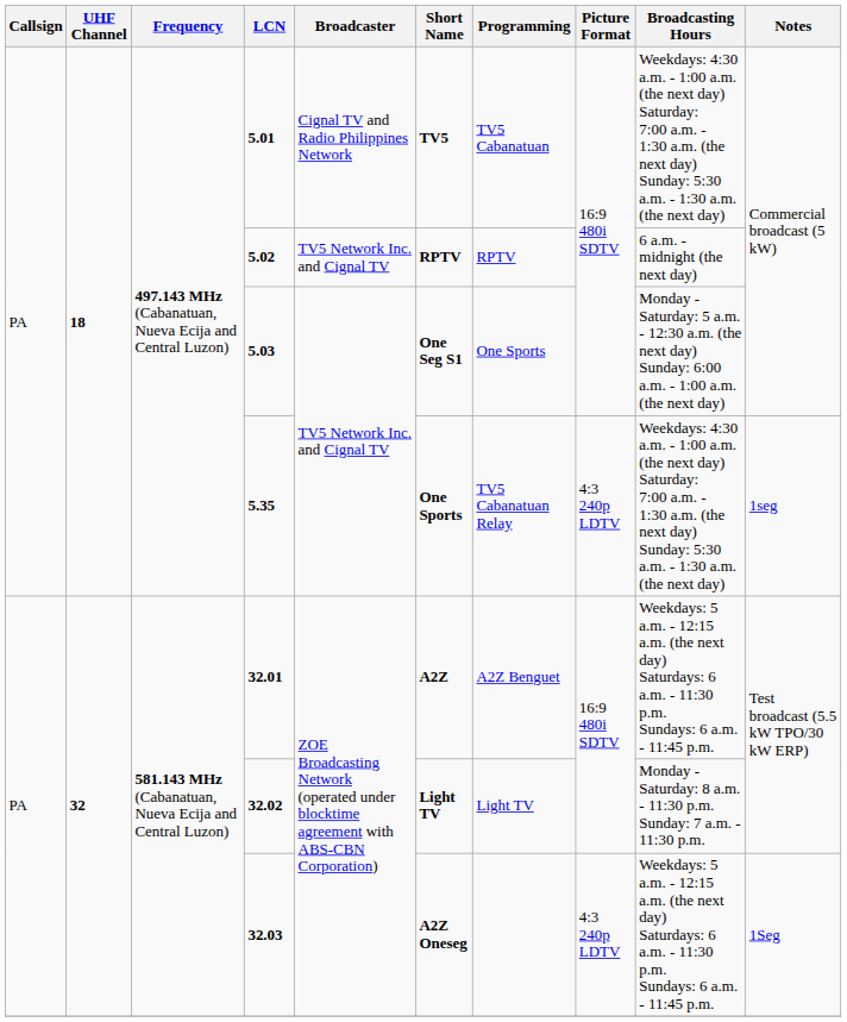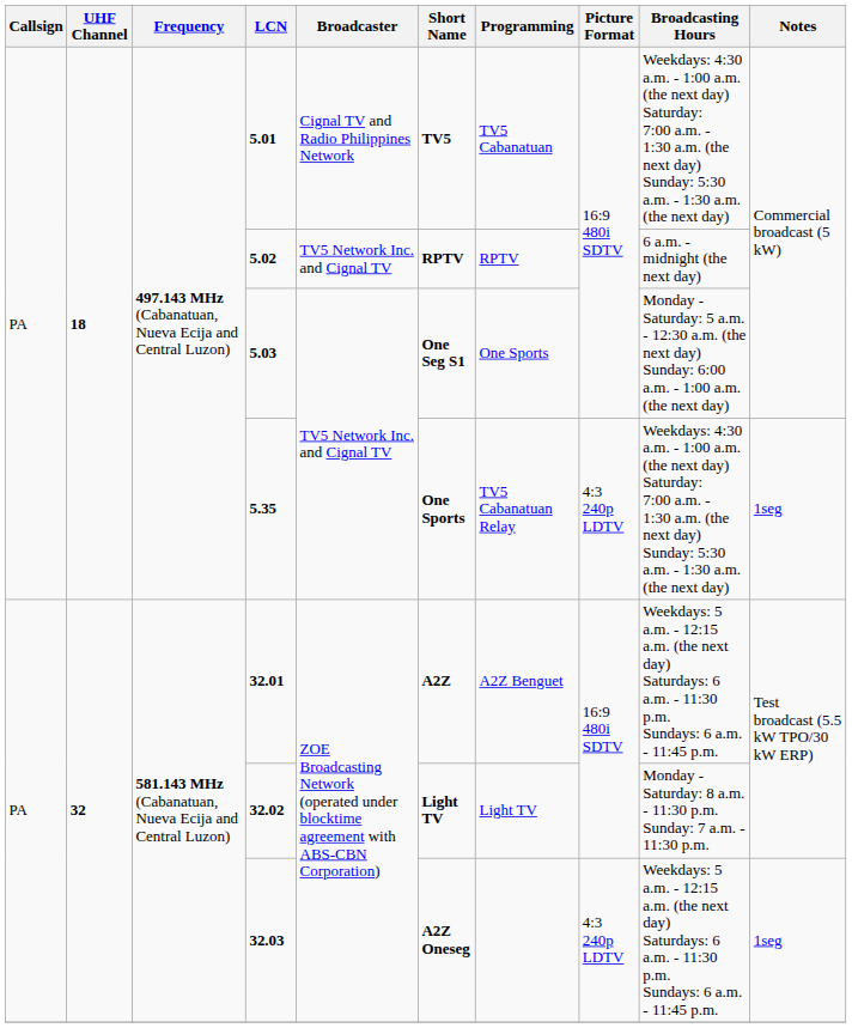 <table class="wikitable sortable">
 <tr>
 <th>Callsign</th>
 <th class="unsortable"><a href='#'>UHF</a> Channel</th>
 <th class="unsortable"><a href='#'>Frequency</a></th>
 <th width="6%"><a href='#'>LCN</a></th>
 <th>Broadcaster</th>
 <th>Short Name</th>
 <th class="unsortable">Programming</th>
 <th class="unsortable">Picture Format</th>
 <th>Broadcasting Hours</th>
 <th>Notes</th>
 </tr>
 <tr>
 <td rowspan="4">PA</td>
 <td rowspan="4"><strong>18</strong></td>
 <td rowspan="4"><strong>497.143 MHz</strong><br>(Cabanatuan, Nueva Ecija and Central Luzon)</td>
 <td><strong>5.01</strong></td>
 <td><a href='#'>Cignal TV</a> and <a href='#'>Radio Philippines Network</a></td>
 <td><strong>TV5</strong></td>
 <td><a href='#'>TV5 Cabanatuan</a></td>
 <td rowspan="3">16:9 <a href='#'>480i</a> <a href='#'>SDTV</a></td>
 <td>Weekdays:  4:30 a.m. - 1:00 a.m. (the next day) <br> Saturday: 7:00 a.m. - 1:30 a.m. (the next day) <br> Sunday: 5:30 a.m. - 1:30 a.m. (the next day)</td>
 <td rowspan="3">Commercial broadcast (5 kW)</td>
 </tr>
 <tr>
 <td><strong>5.02</strong></td>
 <td rowspan="1"><a href='#'>TV5 Network Inc.</a> and <a href='#'>Cignal TV</a></td>
 <td><strong>RPTV</strong></td>
 <td><a href='#'>RPTV</a></td>
 <td>6 a.m. - midnight (the next day)</td>
 </tr>
 <tr>
 <td><strong>5.03</strong></td>
 <td rowspan="2"><a href='#'>TV5 Network Inc.</a> and <a href='#'>Cignal TV</a></td>
 <td><strong>One Seg S1</strong></td>
 <td><a href='#'>One Sports</a></td>
 <td>Monday - Saturday: 5 a.m. - 12:30 a.m. (the next day) <br> Sunday: 6:00 a.m. - 1:00 a.m. (the next day)</td>
 </tr>
 <tr>
 <td><strong>5.35</strong></td>
 <td><strong>One Sports</strong></td>
 <td><a href='#'>TV5 Cabanatuan Relay</a></td>
 <td>4:3 <a href='#'>240p</a> <a href='#'>LDTV</a></td>
 <td>Weekdays:  4:30 a.m. - 1:00 a.m. (the next day) <br> Saturday: 7:00 a.m. - 1:30 a.m. (the next day) <br> Sunday: 5:30 a.m. - 1:30 a.m. (the next day)</td>
 <td><a href='#'>1seg</a></td>
 </tr>
 <tr>
 <td rowspan="3">PA</td>
 <td rowspan="3"><strong>32</strong></td>
 <td rowspan="3"><strong>581.143 MHz</strong> (Cabanatuan, Nueva Ecija and Central Luzon)</td>
 <td><strong>32.01</strong></td>
 <td rowspan="3"><a href='#'>ZOE Broadcasting Network</a> (operated under <a href='#'>blocktime agreement</a> with <a href='#'>ABS-CBN Corporation</a>)</td>
 <td><strong>A2Z</strong></td>
 <td><a href='#'>A2Z Benguet</a></td>
 <td rowspan="2">16:9 <a href='#'>480i</a> <a href='#'>SDTV</a></td>
 <td>Weekdays: 5 a.m. - 12:15 a.m. (the next day) <br> Saturdays: 6 a.m. - 11:30 p.m. <br> Sundays: 6 a.m. - 11:45 p.m.</td>
 <td rowspan="2">Test broadcast (5.5 kW TPO/30 kW ERP)</td>
 </tr>
 <tr>
 <td><strong>32.02</strong></td>
 <td><strong>Light TV</strong></td>
 <td><a href='#'>Light TV</a></td>
 <td>Monday - Saturday: 8 a.m. - 11:30 p.m. <br> Sunday: 7 a.m. - 11:30 p.m.</td>
 </tr>
 <tr>
 <td><strong>32.03</strong></td>
 <td><strong>A2Z Oneseg</strong></td>
 <td></td>
 <td>4:3 <a href='#'>240p</a> <a href='#'>LDTV</a></td>
 <td>Weekdays: 5 a.m. - 12:15 a.m. (the next day) <br> Saturdays: 6 a.m. - 11:30 p.m. <br> Sundays: 6 a.m. - 11:45 p.m.</td>
-<td><a href='#'>1Seg</a></td>
+<td><a href='#'>1seg</a></td>
 </tr>
 <tr>
 </tr>
 </table>
